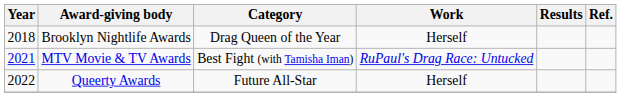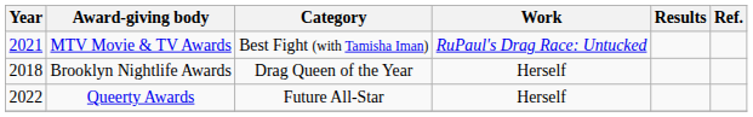 <table class="wikitable sortable" >
 <tr>
 <th>Year</th>
 <th>Award-giving body</th>
 <th>Category</th>
 <th>Work</th>
 <th>Results</th>
 <th>Ref.</th>
 </tr>
 <tr>
+<td style="text-align:center"><a href='#'>2021</a></td>
+<td style="text-align:center"><a href='#'>MTV Movie & TV Awards</a></td>
+<td style="text-align:center">Best Fight <small>(with <a href='#'>Tamisha Iman</a>)</small></td>
+<td style="text-align:center"><em><a href='#'>RuPaul's Drag Race: Untucked</a></em></td>
+<td></td>
+<td style="text-align:center"></td>
+</tr>
+<tr>
 <td style="text-align:center">2018</td>
 <td style="text-align:center">Brooklyn Nightlife Awards</td>
 <td style="text-align:center">Drag Queen of the Year</td>
 <td style="text-align:center">Herself</td>
-<td></td>
-<td style="text-align:center"></td>
-</tr>
-<tr>
-<td style="text-align:center"><a href='#'>2021</a></td>
-<td style="text-align:center"><a href='#'>MTV Movie & TV Awards</a></td>
-<td style="text-align:center">Best Fight <small>(with <a href='#'>Tamisha Iman</a>)</small></td>
-<td style="text-align:center"><em><a href='#'>RuPaul's Drag Race: Untucked</a></em></td>
 <td></td>
 <td style="text-align:center"></td>
 </tr>
 <tr>
 <td style="text-align:center">2022</td>
 <td style="text-align:center"><a href='#'>Queerty Awards</a></td>
 <td style="text-align:center">Future All-Star</td>
 <td style="text-align:center">Herself</td>
 <td></td>
 <td style="text-align:center"></td>
 </tr>
 <tr>
 </tr>
 </table>
